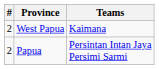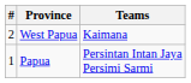 <table class="wikitable">
 <tr>
 <th>#</th>
 <th>Province</th>
 <th>Teams</th>
 </tr>
 <tr>
 <td>2</td>
 <td><a href='#'>West Papua</a></td>
 <td><a href='#'>Kaimana</a></td>
 </tr>
 <tr>
-<td>2</td>
+<td>1</td>
 <td><a href='#'>Papua</a></td>
 <td><a href='#'>Persintan Intan Jaya</a><br><a href='#'>Persimi Sarmi</a></td>
 </tr>
 </table>
